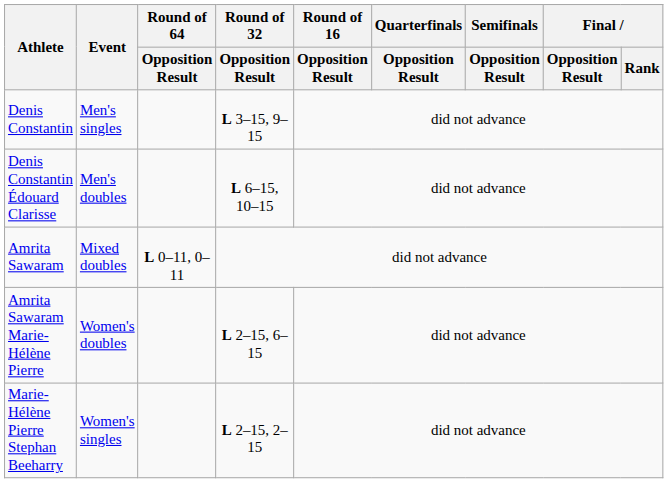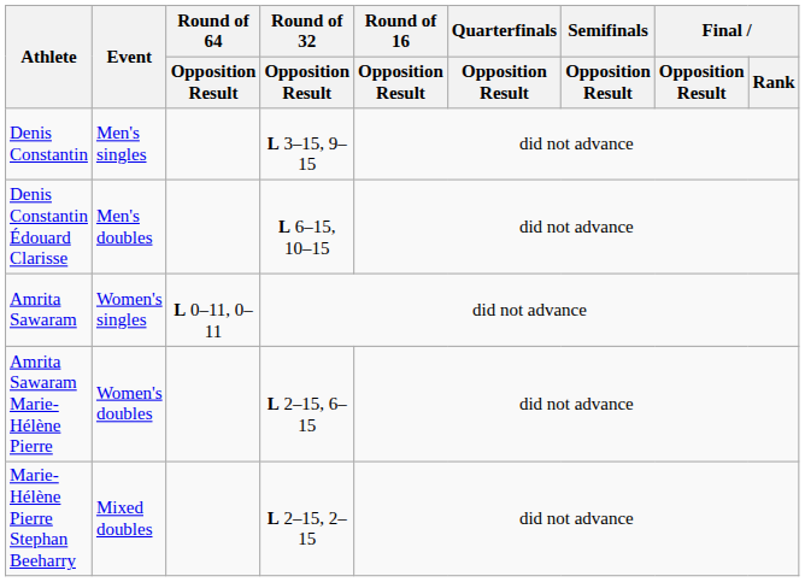 <table class=wikitable style=font-size:90%;text-align:center>
 <tr>
 <th rowspan=2>Athlete</th>
 <th rowspan=2>Event</th>
 <th>Round of 64</th>
 <th>Round of 32</th>
 <th>Round of 16</th>
 <th>Quarterfinals</th>
 <th>Semifinals</th>
 <th colspan=2>Final / </th>
 </tr>
 <tr>
 <th>Opposition<br>Result</th>
 <th>Opposition<br>Result</th>
 <th>Opposition<br>Result</th>
 <th>Opposition<br>Result</th>
 <th>Opposition<br>Result</th>
 <th>Opposition<br>Result</th>
 <th>Rank</th>
 </tr>
 <tr>
 <td align=left><a href='#'>Denis Constantin</a></td>
 <td align=left><a href='#'>Men's singles</a></td>
 <td></td>
 <td><br><strong>L</strong> 3–15, 9–15</td>
 <td colspan=6>did not advance</td>
 </tr>
 <tr>
 <td align=left><a href='#'>Denis Constantin</a><br><a href='#'>Édouard Clarisse</a></td>
 <td align=left><a href='#'>Men's doubles</a></td>
 <td></td>
 <td><br><strong>L</strong> 6–15, 10–15</td>
 <td colspan=6>did not advance</td>
 </tr>
 <tr>
 <td align=left><a href='#'>Amrita Sawaram</a></td>
-<td align=left><a href='#'>Mixed doubles</a></td>
+<td align=left><a href='#'>Women's singles</a></td>
 <td><br><strong>L</strong> 0–11, 0–11</td>
 <td colspan=7>did not advance</td>
 </tr>
 <tr>
 <td align=left><a href='#'>Amrita Sawaram</a><br><a href='#'>Marie-Hélène Pierre</a></td>
 <td align=left><a href='#'>Women's doubles</a></td>
 <td></td>
 <td><br><strong>L</strong> 2–15, 6–15</td>
 <td colspan=6>did not advance</td>
 </tr>
 <tr>
 <td align=left><a href='#'>Marie-Hélène Pierre</a><br><a href='#'>Stephan Beeharry</a></td>
-<td align=left><a href='#'>Women's singles</a></td>
+<td align=left><a href='#'>Mixed doubles</a></td>
 <td></td>
 <td><br><strong>L</strong> 2–15, 2–15</td>
 <td colspan=6>did not advance</td>
 </tr>
 </table>
